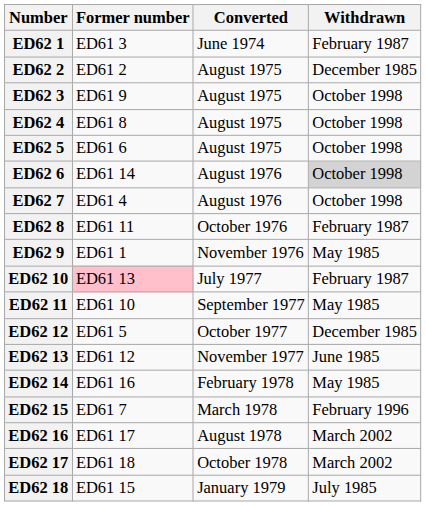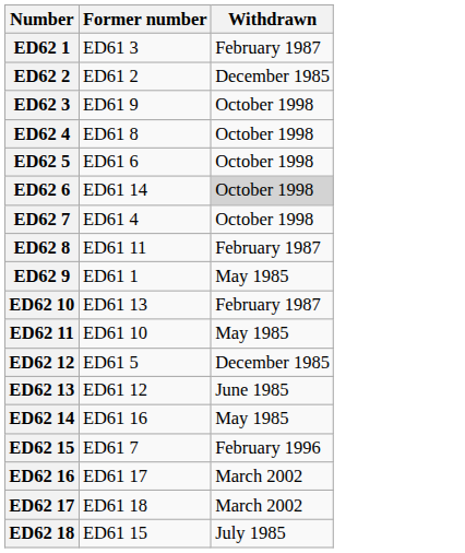 <table class="wikitable">
 <tr>
 <th>Number</th>
 <th>Former number</th>
-<th>Converted</th>
 <th>Withdrawn</th>
 </tr>
 <tr>
 <th>ED62 1</th>
 <td>ED61 3</td>
-<td>June 1974</td>
 <td>February 1987</td>
 </tr>
 <tr>
 <th>ED62 2</th>
 <td>ED61 2</td>
-<td>August 1975</td>
 <td>December 1985</td>
 </tr>
 <tr>
 <th>ED62 3</th>
 <td>ED61 9</td>
-<td>August 1975</td>
 <td>October 1998</td>
 </tr>
 <tr>
 <th>ED62 4</th>
 <td>ED61 8</td>
-<td>August 1975</td>
 <td>October 1998</td>
 </tr>
 <tr>
 <th>ED62 5</th>
 <td>ED61 6</td>
-<td>August 1975</td>
 <td>October 1998</td>
 </tr>
 <tr>
 <th>ED62 6</th>
 <td>ED61 14</td>
-<td>August 1976</td>
 <td style="background: lightgrey;">October 1998</td>
 </tr>
 <tr>
 <th>ED62 7</th>
 <td>ED61 4</td>
-<td>August 1976</td>
 <td>October 1998</td>
 </tr>
 <tr>
 <th>ED62 8</th>
 <td>ED61 11</td>
-<td>October 1976</td>
 <td>February 1987</td>
 </tr>
 <tr>
 <th>ED62 9</th>
 <td>ED61 1</td>
-<td>November 1976</td>
 <td>May 1985</td>
 </tr>
 <tr>
 <th>ED62 10</th>
-<td style="background: pink;">ED61 13</td>
-<td>July 1977</td>
+<td>ED61 13</td>
 <td>February 1987</td>
 </tr>
 <tr>
 <th>ED62 11</th>
 <td>ED61 10</td>
-<td>September 1977</td>
 <td>May 1985</td>
 </tr>
 <tr>
 <th>ED62 12</th>
 <td>ED61 5</td>
-<td>October 1977</td>
 <td>December 1985</td>
 </tr>
 <tr>
 <th>ED62 13</th>
 <td>ED61 12</td>
-<td>November 1977</td>
 <td>June 1985</td>
 </tr>
 <tr>
 <th>ED62 14</th>
 <td>ED61 16</td>
-<td>February 1978</td>
 <td>May 1985</td>
 </tr>
 <tr>
 <th>ED62 15</th>
 <td>ED61 7</td>
-<td>March 1978</td>
 <td>February 1996</td>
 </tr>
 <tr>
 <th>ED62 16</th>
 <td>ED61 17</td>
-<td>August 1978</td>
 <td>March 2002</td>
 </tr>
 <tr>
 <th>ED62 17</th>
 <td>ED61 18</td>
-<td>October 1978</td>
 <td>March 2002</td>
 </tr>
 <tr>
 <th>ED62 18</th>
 <td>ED61 15</td>
-<td>January 1979</td>
 <td>July 1985</td>
 </tr>
 </table>
